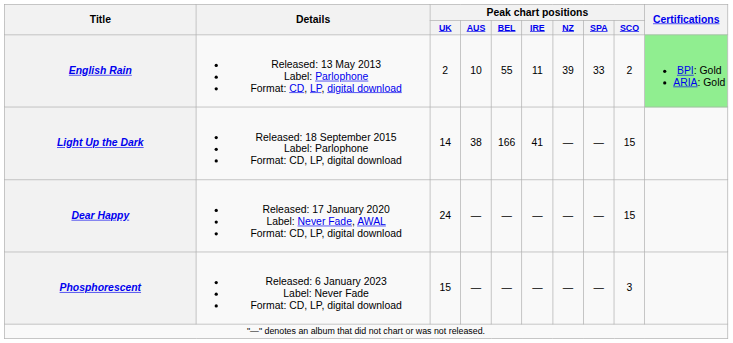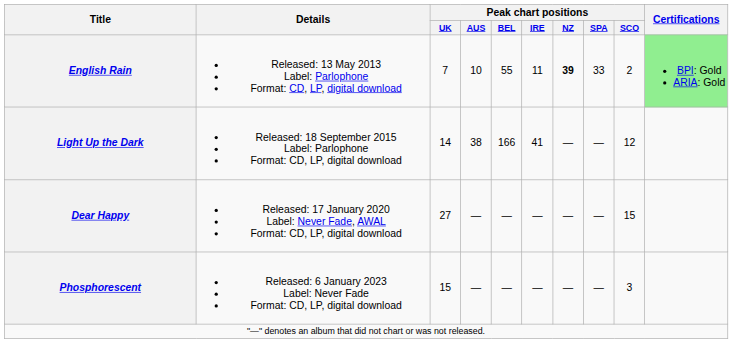 <table class="wikitable plainrowheaders" style="text-align:center;">
 <tr>
 <th scope="col" rowspan="2" style="width:18em;">Title</th>
 <th scope="col" rowspan="2" style="width:22em;">Details</th>
 <th scope="col" colspan="7">Peak chart positions</th>
 <th scope="col" rowspan="2"><a href='#'>Certifications</a></th>
 </tr>
 <tr>
 <th scope="col" style="width:3em;font-size:85%;"><a href='#'>UK</a><br></th>
 <th scope="col" style="width:3em;font-size:85%;"><a href='#'>AUS</a><br></th>
 <th scope="col" style="width:3em;font-size:85%;"><a href='#'>BEL</a><br></th>
 <th scope="col" style="width:3em;font-size:85%;"><a href='#'>IRE</a><br></th>
 <th scope="col" style="width:3em;font-size:85%;"><a href='#'>NZ</a><br></th>
 <th scope="col" style="width:3em;font-size:85%;"><a href='#'>SPA</a><br></th>
 <th scope="col" style="width:3em;font-size:85%;"><a href='#'>SCO</a><br></th>
 </tr>
 <tr>
 <th scope="row"><em><a href='#'>English Rain</a></em></th>
 <td><br><ul><li>Released: 13 May 2013</li><li>Label: <a href='#'>Parlophone</a></li><li>Format: <a href='#'>CD</a>, <a href='#'>LP</a>, <a href='#'>digital download</a></li></ul></td>
-<td>2</td>
+<td>7</td>
 <td>10</td>
 <td>55</td>
 <td>11</td>
-<td>39</td>
+<td><strong>39</strong></td>
 <td>33</td>
 <td>2</td>
 <td style="background: lightgreen;"><br><ul><li><a href='#'>BPI</a>: Gold</li><li><a href='#'>ARIA</a>: Gold</li></ul></td>
 </tr>
 <tr>
 <th scope="row"><em><a href='#'>Light Up the Dark</a></em></th>
 <td><br><ul><li>Released: 18 September 2015</li><li>Label: Parlophone</li><li>Format: CD, LP, digital download</li></ul></td>
 <td>14</td>
 <td>38</td>
 <td>166</td>
 <td>41</td>
 <td>—</td>
 <td>—</td>
-<td>15</td>
+<td>12</td>
 <td></td>
 </tr>
 <tr>
 <th scope="row"><em><a href='#'>Dear Happy</a></em></th>
 <td><br><ul><li>Released: 17 January 2020</li><li>Label: <a href='#'>Never Fade</a>, <a href='#'>AWAL</a></li><li>Format: CD, LP, digital download</li></ul></td>
-<td>24</td>
+<td>27</td>
 <td>—</td>
 <td>—</td>
 <td>—</td>
 <td>—</td>
 <td>—</td>
 <td>15</td>
 <td></td>
 </tr>
 <tr>
 <th scope="row"><em><a href='#'>Phosphorescent</a></em></th>
 <td><br><ul><li>Released: 6 January 2023</li><li>Label: Never Fade</li><li>Format: CD, LP, digital download</li></ul></td>
 <td>15</td>
 <td>—</td>
 <td>—</td>
 <td>—</td>
 <td>—</td>
 <td>—</td>
 <td>3</td>
 <td></td>
 </tr>
 <tr>
 <td colspan="20" style="text-align:center; font-size:85%;">"—" denotes an album that did not chart or was not released.</td>
 </tr>
 </table>
